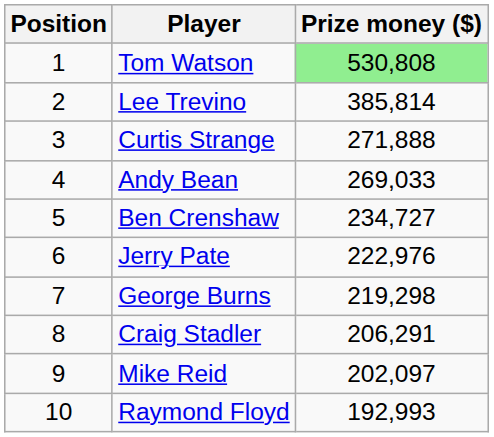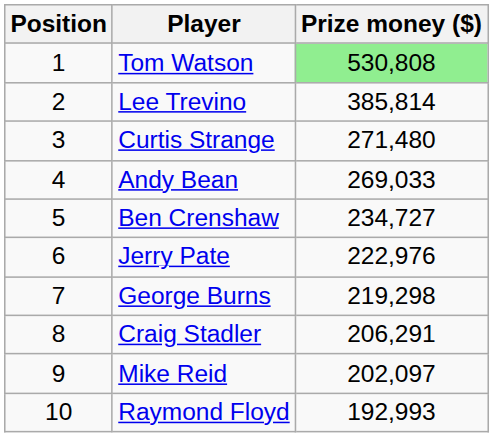 <table class="wikitable">
 <tr>
 <th>Position</th>
 <th>Player</th>
 <th>Prize money ($)</th>
 </tr>
 <tr>
 <td align=center>1</td>
 <td> <a href='#'>Tom Watson</a></td>
 <td align=center style="background: lightgreen;">530,808</td>
 </tr>
 <tr>
 <td align=center>2</td>
 <td> <a href='#'>Lee Trevino</a></td>
 <td align=center>385,814</td>
 </tr>
 <tr>
 <td align=center>3</td>
 <td> <a href='#'>Curtis Strange</a></td>
-<td align=center>271,888</td>
+<td align=center>271,480</td>
 </tr>
 <tr>
 <td align=center>4</td>
 <td> <a href='#'>Andy Bean</a></td>
 <td align=center>269,033</td>
 </tr>
 <tr>
 <td align=center>5</td>
 <td> <a href='#'>Ben Crenshaw</a></td>
 <td align=center>234,727</td>
 </tr>
 <tr>
 <td align=center>6</td>
 <td> <a href='#'>Jerry Pate</a></td>
 <td align=center>222,976</td>
 </tr>
 <tr>
 <td align=center>7</td>
 <td> <a href='#'>George Burns</a></td>
 <td align=center>219,298</td>
 </tr>
 <tr>
 <td align=center>8</td>
 <td> <a href='#'>Craig Stadler</a></td>
 <td align=center>206,291</td>
 </tr>
 <tr>
 <td align=center>9</td>
 <td> <a href='#'>Mike Reid</a></td>
 <td align=center>202,097</td>
 </tr>
 <tr>
 <td align=center>10</td>
 <td> <a href='#'>Raymond Floyd</a></td>
 <td align=center>192,993</td>
 </tr>
 </table>
